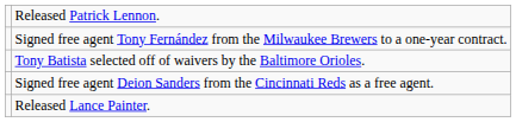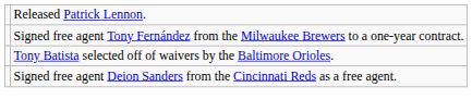 <table class="wikitable">
 <tr>
 <td></td>
 <td>Released <a href='#'>Patrick Lennon</a>.</td>
 </tr>
 <tr>
 <td></td>
 <td>Signed free agent <a href='#'>Tony Fernández</a> from the <a href='#'>Milwaukee Brewers</a> to a one-year contract.</td>
 </tr>
 <tr>
 <td></td>
 <td><a href='#'>Tony Batista</a> selected off of waivers by the <a href='#'>Baltimore Orioles</a>.</td>
 </tr>
 <tr>
 <td></td>
 <td>Signed free agent <a href='#'>Deion Sanders</a> from the <a href='#'>Cincinnati Reds</a> as a free agent.</td>
 </tr>
-<tr>
-<td></td>
-<td>Released <a href='#'>Lance Painter</a>.</td>
-</tr>
 </table>
